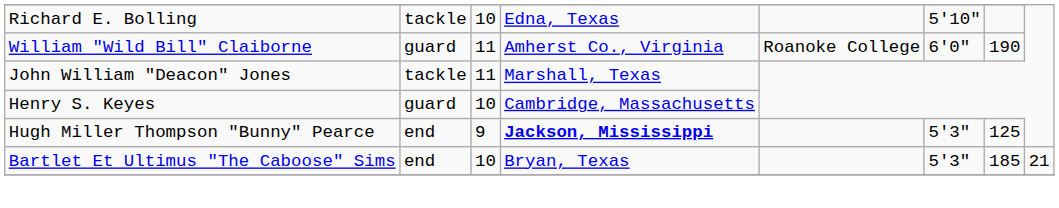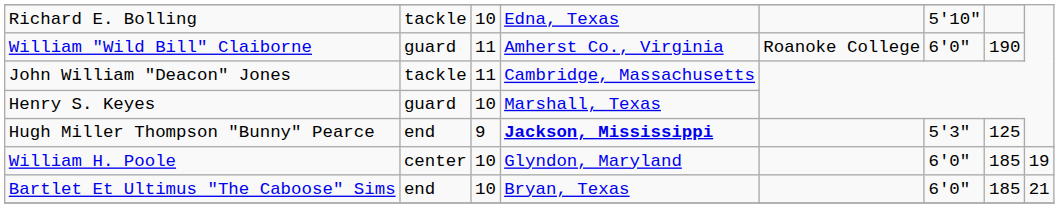 <table class="wikitable">
 <tr>
 </tr>
 <tr>
 <td>Richard E. Bolling</td>
 <td>tackle</td>
 <td>10</td>
 <td><a href='#'>Edna, Texas</a></td>
 <td></td>
 <td>5'10"</td>
 <td></td>
 </tr>
 <tr>
 <td><a href='#'>William "Wild Bill" Claiborne</a></td>
 <td>guard</td>
 <td>11</td>
 <td><a href='#'>Amherst Co., Virginia</a></td>
 <td>Roanoke College</td>
 <td>6'0"</td>
 <td>190</td>
 </tr>
 <tr>
 <td>John William "Deacon" Jones</td>
 <td>tackle</td>
 <td>11</td>
-<td><a href='#'>Marshall, Texas</a></td>
+<td><a href='#'>Cambridge, Massachusetts</a></td>
 </tr>
 <tr>
 <td>Henry S. Keyes</td>
 <td>guard</td>
 <td>10</td>
-<td><a href='#'>Cambridge, Massachusetts</a></td>
+<td><a href='#'>Marshall, Texas</a></td>
 </tr>
 <tr>
 <td>Hugh Miller Thompson "Bunny" Pearce</td>
 <td>end</td>
 <td>9</td>
 <td><strong><a href='#'>Jackson, Mississippi</a></strong></td>
 <td></td>
 <td>5'3"</td>
 <td>125</td>
 </tr>
 <tr>
+<td><a href='#'>William H. Poole</a></td>
+<td>center</td>
+<td>10</td>
+<td><a href='#'>Glyndon, Maryland</a></td>
+<td></td>
+<td>6'0"</td>
+<td>185</td>
+<td>19</td>
+</tr>
+<tr>
 <td><a href='#'>Bartlet Et Ultimus "The Caboose" Sims</a></td>
 <td>end</td>
 <td>10</td>
 <td><a href='#'>Bryan, Texas</a></td>
 <td></td>
-<td>5'3"</td>
+<td>6'0"</td>
 <td>185</td>
 <td>21</td>
 </tr>
 <tr>
 </tr>
 </table>
